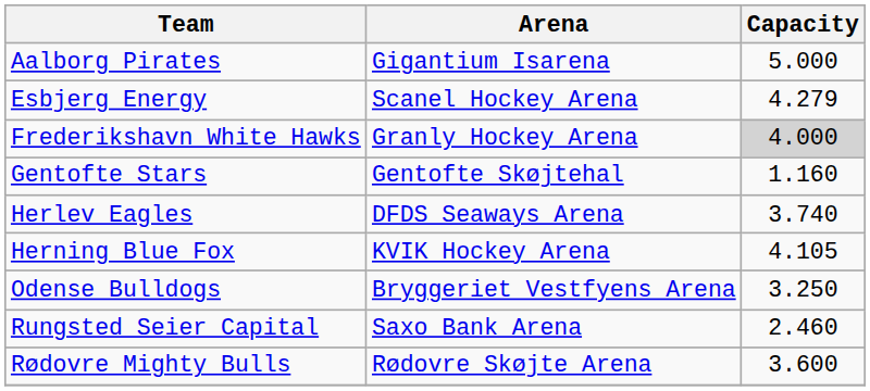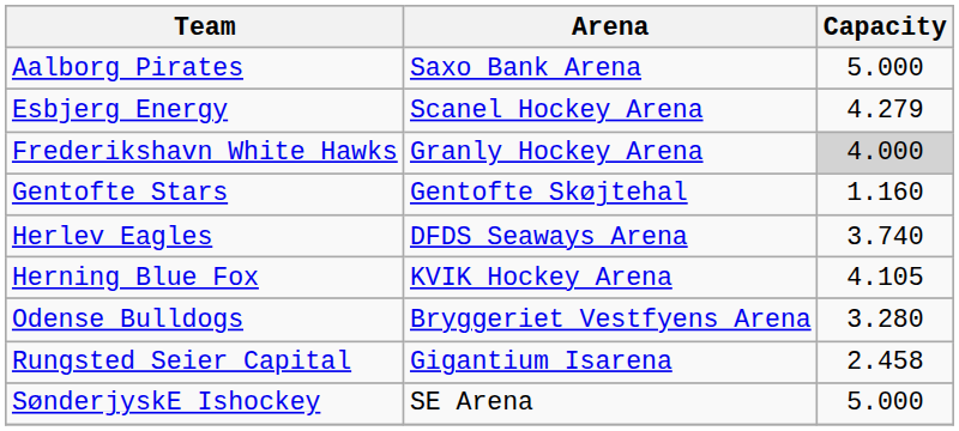 <table class="wikitable">
 <tr>
 <th>Team</th>
 <th>Arena</th>
 <th>Capacity</th>
 </tr>
 <tr>
 <td><a href='#'>Aalborg Pirates</a></td>
-<td><a href='#'>Gigantium Isarena</a></td>
+<td><a href='#'>Saxo Bank Arena</a></td>
 <td style="text-align:center;">5.000</td>
 </tr>
 <tr>
 <td><a href='#'>Esbjerg Energy</a></td>
 <td><a href='#'>Scanel Hockey Arena</a></td>
 <td style="text-align:center;">4.279</td>
 </tr>
 <tr>
 <td><a href='#'>Frederikshavn White Hawks</a></td>
 <td><a href='#'>Granly Hockey Arena</a></td>
 <td style="background: lightgrey; text-align:center;">4.000</td>
 </tr>
 <tr>
 <td><a href='#'>Gentofte Stars</a></td>
 <td><a href='#'>Gentofte Skøjtehal</a></td>
 <td style="text-align:center;">1.160</td>
 </tr>
 <tr>
 <td><a href='#'>Herlev Eagles</a></td>
 <td><a href='#'>DFDS Seaways Arena</a></td>
 <td style="text-align:center;">3.740</td>
 </tr>
 <tr>
 <td><a href='#'>Herning Blue Fox</a></td>
 <td><a href='#'>KVIK Hockey Arena</a></td>
 <td style="text-align:center;">4.105</td>
 </tr>
 <tr>
 <td><a href='#'>Odense Bulldogs</a></td>
 <td><a href='#'>Bryggeriet Vestfyens Arena</a></td>
-<td style="text-align:center;">3.250</td>
+<td style="text-align:center;">3.280</td>
 </tr>
 <tr>
 <td><a href='#'>Rungsted Seier Capital</a></td>
-<td><a href='#'>Saxo Bank Arena</a></td>
-<td style="text-align:center;">2.460</td>
+<td><a href='#'>Gigantium Isarena</a></td>
+<td style="text-align:center;">2.458</td>
 </tr>
 <tr>
-<td><a href='#'>Rødovre Mighty Bulls</a></td>
-<td><a href='#'>Rødovre Skøjte Arena</a></td>
-<td style="text-align:center;">3.600</td>
+<td><a href='#'>SønderjyskE Ishockey</a></td>
+<td>SE Arena</td>
+<td style="text-align:center;">5.000</td>
 </tr>
 <tr>
 </tr>
 </table>
